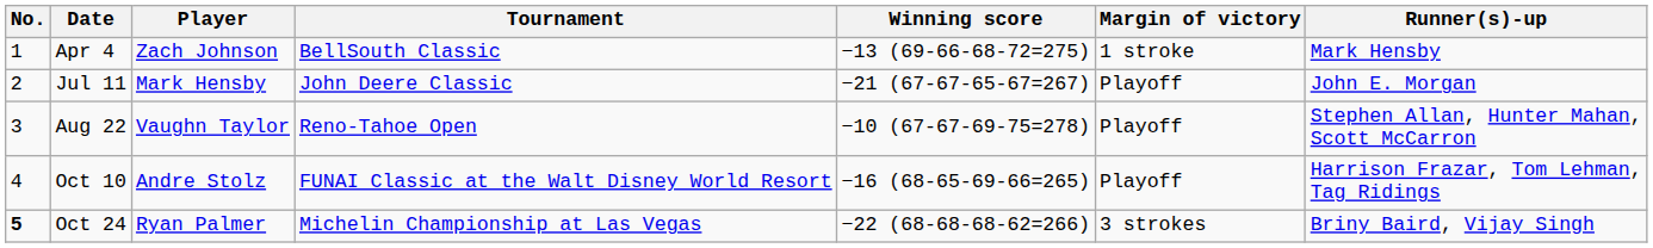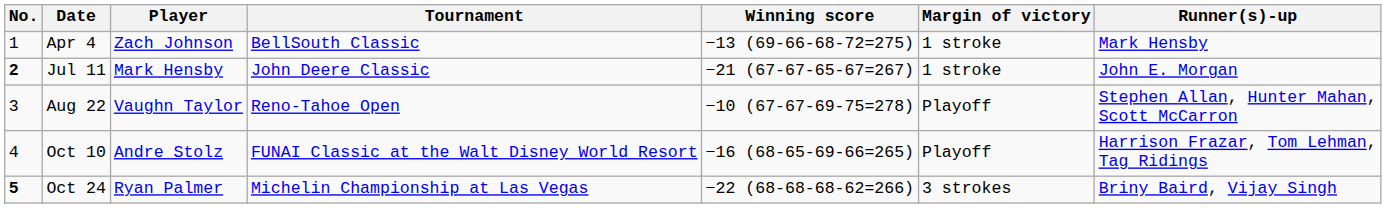 <table class="wikitable" style="font-size:95%;">
 <tr>
 <th>No.</th>
 <th>Date</th>
 <th>Player</th>
 <th>Tournament</th>
 <th>Winning score</th>
 <th>Margin of victory</th>
 <th>Runner(s)-up</th>
 </tr>
 <tr>
 <td>1</td>
 <td>Apr 4</td>
 <td> <a href='#'>Zach Johnson</a></td>
 <td><a href='#'>BellSouth Classic</a></td>
 <td>−13 (69-66-68-72=275)</td>
 <td>1 stroke</td>
 <td> <a href='#'>Mark Hensby</a></td>
 </tr>
 <tr>
-<td>2</td>
+<td><strong>2</strong></td>
 <td>Jul 11</td>
 <td> <a href='#'>Mark Hensby</a></td>
 <td><a href='#'>John Deere Classic</a></td>
 <td>−21 (67-67-65-67=267)</td>
-<td>Playoff</td>
+<td>1 stroke</td>
 <td> <a href='#'>John E. Morgan</a></td>
 </tr>
 <tr>
 <td>3</td>
 <td>Aug 22</td>
 <td> <a href='#'>Vaughn Taylor</a></td>
 <td><a href='#'>Reno-Tahoe Open</a></td>
 <td>−10 (67-67-69-75=278)</td>
 <td>Playoff</td>
 <td> <a href='#'>Stephen Allan</a>,  <a href='#'>Hunter Mahan</a>,<br> <a href='#'>Scott McCarron</a></td>
 </tr>
 <tr>
 <td>4</td>
 <td>Oct 10</td>
 <td> <a href='#'>Andre Stolz</a></td>
 <td><a href='#'>FUNAI Classic at the Walt Disney World Resort</a></td>
 <td>−16 (68-65-69-66=265)</td>
 <td>Playoff</td>
 <td> <a href='#'>Harrison Frazar</a>,  <a href='#'>Tom Lehman</a>,<br> <a href='#'>Tag Ridings</a></td>
 </tr>
 <tr>
 <td><strong>5</strong></td>
 <td>Oct 24</td>
 <td> <a href='#'>Ryan Palmer</a></td>
 <td><a href='#'>Michelin Championship at Las Vegas</a></td>
 <td>−22 (68-68-68-62=266)</td>
 <td>3 strokes</td>
 <td> <a href='#'>Briny Baird</a>,  <a href='#'>Vijay Singh</a></td>
 </tr>
 </table>
